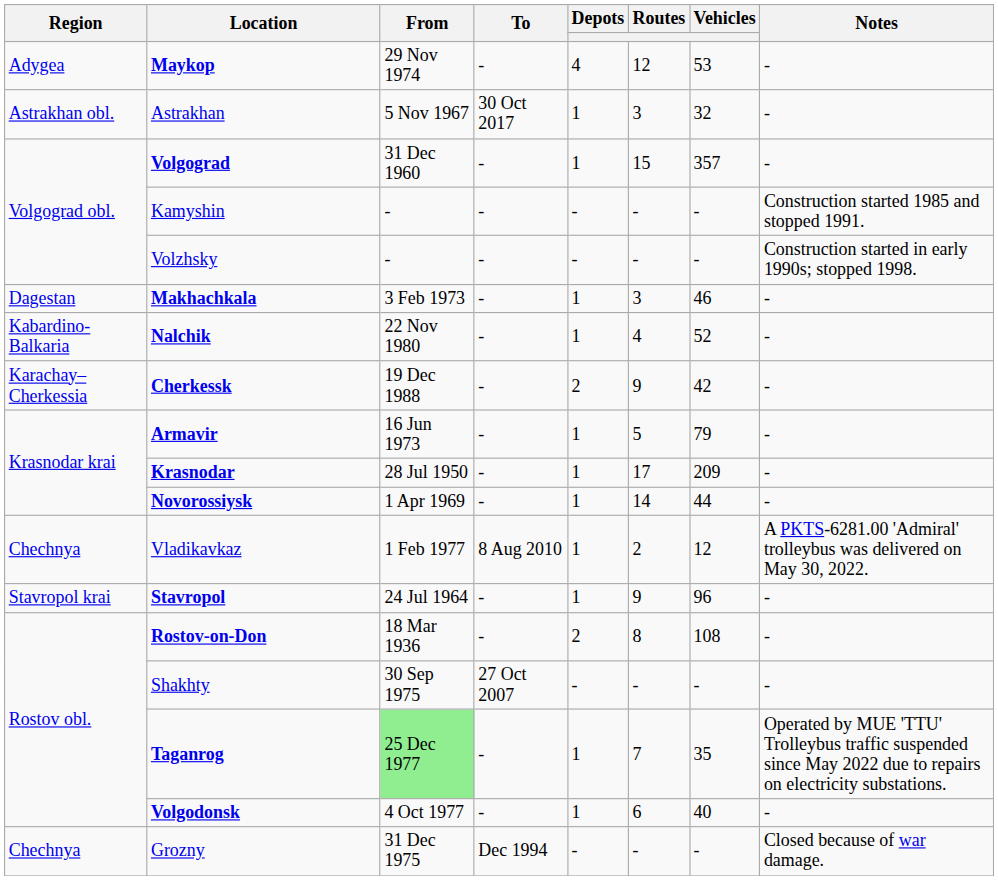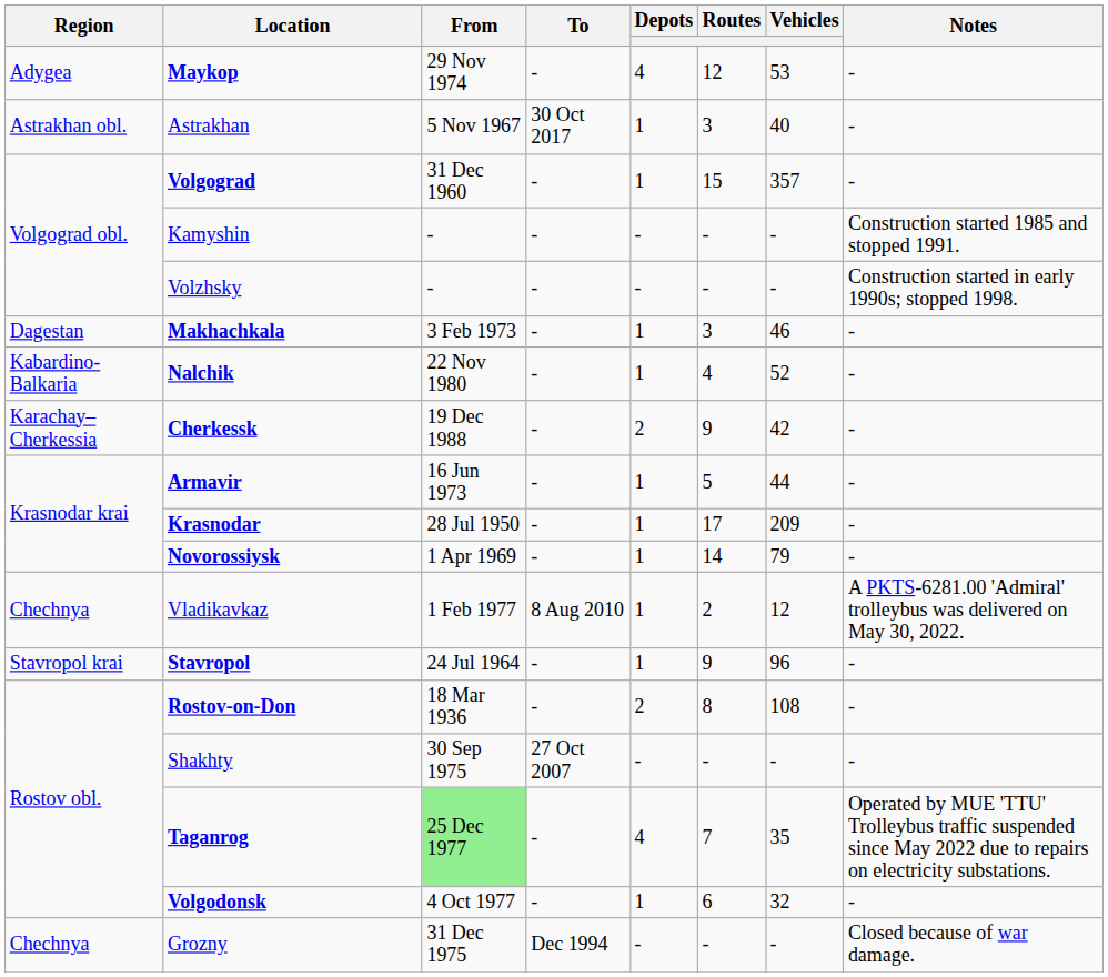 <table class="wikitable" width=100%>
 <tr>
 <th width=15% rowspan=2>Region</th>
 <th width=25% rowspan=2>Location</th>
 <th width=10% rowspan=2>From</th>
 <th width=10% rowspan=2>To</th>
 <th width=5%>Depots</th>
 <th width=5%>Routes</th>
 <th width=5%>Vehicles</th>
 <th width=25% rowspan=2>Notes</th>
 </tr>
 <tr>
 <th colspan=3></th>
 </tr>
 <tr>
 <td> <a href='#'>Adygea</a></td>
 <td> <strong><a href='#'>Maykop</a></strong></td>
 <td>29 Nov 1974</td>
 <td>-</td>
 <td>4</td>
 <td>12</td>
 <td>53</td>
 <td>-</td>
 </tr>
 <tr>
 <td> <a href='#'>Astrakhan obl.</a></td>
 <td> <a href='#'>Astrakhan</a></td>
 <td>5 Nov 1967</td>
 <td>30 Oct 2017</td>
 <td>1</td>
 <td>3</td>
-<td>32</td>
+<td>40</td>
 <td>-</td>
 </tr>
 <tr>
 <td rowspan=3> <a href='#'>Volgograd obl.</a></td>
 <td> <strong><a href='#'>Volgograd</a></strong></td>
 <td>31 Dec 1960</td>
 <td>-</td>
 <td>1</td>
 <td>15</td>
 <td>357</td>
 <td>-</td>
 </tr>
 <tr>
 <td> <a href='#'>Kamyshin</a></td>
 <td>-</td>
 <td>-</td>
 <td>-</td>
 <td>-</td>
 <td>-</td>
 <td>Construction started 1985 and stopped 1991.</td>
 </tr>
 <tr>
 <td> <a href='#'>Volzhsky</a></td>
 <td>-</td>
 <td>-</td>
 <td>-</td>
 <td>-</td>
 <td>-</td>
 <td>Construction started in early 1990s; stopped 1998.</td>
 </tr>
 <tr>
 <td> <a href='#'>Dagestan</a></td>
 <td> <strong><a href='#'>Makhachkala</a></strong></td>
 <td>3 Feb 1973</td>
 <td>-</td>
 <td>1</td>
 <td>3</td>
 <td>46</td>
 <td>-</td>
 </tr>
 <tr>
 <td> <a href='#'>Kabardino-Balkaria</a></td>
 <td> <strong><a href='#'>Nalchik</a></strong></td>
 <td>22 Nov 1980</td>
 <td>-</td>
 <td>1</td>
 <td>4</td>
 <td>52</td>
 <td>-</td>
 </tr>
 <tr>
 <td> <a href='#'>Karachay–Cherkessia</a></td>
 <td> <strong><a href='#'>Cherkessk</a></strong></td>
 <td>19 Dec 1988</td>
 <td>-</td>
 <td>2</td>
 <td>9</td>
 <td>42</td>
 <td>-</td>
 </tr>
 <tr>
 <td rowspan=3> <a href='#'>Krasnodar krai</a></td>
 <td> <strong><a href='#'>Armavir</a></strong></td>
 <td>16 Jun 1973</td>
 <td>-</td>
 <td>1</td>
 <td>5</td>
-<td>79</td>
+<td>44</td>
 <td>-</td>
 </tr>
 <tr>
 <td> <strong><a href='#'>Krasnodar</a></strong></td>
 <td>28 Jul 1950</td>
 <td>-</td>
 <td>1</td>
 <td>17</td>
 <td>209</td>
 <td>-</td>
 </tr>
 <tr>
 <td> <strong><a href='#'>Novorossiysk</a></strong></td>
 <td>1 Apr 1969</td>
 <td>-</td>
 <td>1</td>
 <td>14</td>
-<td>44</td>
+<td>79</td>
 <td>-</td>
 </tr>
 <tr>
 <td> <a href='#'>Chechnya</a></td>
 <td> <a href='#'>Vladikavkaz</a></td>
 <td>1 Feb 1977</td>
 <td>8 Aug 2010</td>
 <td>1</td>
 <td>2</td>
 <td>12</td>
 <td>A <a href='#'>PKTS</a>-6281.00 'Admiral' trolleybus was delivered on May 30, 2022.</td>
 </tr>
 <tr>
 <td> <a href='#'>Stavropol krai</a></td>
 <td> <strong><a href='#'>Stavropol</a></strong></td>
 <td>24 Jul 1964</td>
 <td>-</td>
 <td>1</td>
 <td>9</td>
 <td>96</td>
 <td>-</td>
 </tr>
 <tr>
 <td rowspan=4> <a href='#'>Rostov obl.</a></td>
 <td> <strong><a href='#'>Rostov-on-Don</a></strong></td>
 <td>18 Mar 1936</td>
 <td>-</td>
 <td>2</td>
 <td>8</td>
 <td>108</td>
 <td>-</td>
 </tr>
 <tr>
 <td> <a href='#'>Shakhty</a></td>
 <td>30 Sep 1975</td>
 <td>27 Oct 2007</td>
 <td>-</td>
 <td>-</td>
 <td>-</td>
 <td>-</td>
 </tr>
 <tr>
 <td> <strong><a href='#'>Taganrog</a></strong></td>
 <td style="background: lightgreen;">25 Dec 1977</td>
 <td>-</td>
-<td>1</td>
+<td>4</td>
 <td>7</td>
 <td>35</td>
 <td>Operated by MUE 'TTU'<br>Trolleybus traffic suspended since May 2022 due to repairs on electricity substations.</td>
 </tr>
 <tr>
 <td> <strong><a href='#'>Volgodonsk</a></strong></td>
 <td>4 Oct 1977</td>
 <td>-</td>
 <td>1</td>
 <td>6</td>
-<td>40</td>
+<td>32</td>
 <td>-</td>
 </tr>
 <tr>
 <td> <a href='#'>Chechnya</a></td>
 <td> <a href='#'>Grozny</a></td>
 <td>31 Dec 1975</td>
 <td>Dec 1994</td>
 <td>-</td>
 <td>-</td>
 <td>-</td>
 <td>Closed because of <a href='#'>war</a> damage.</td>
 </tr>
 </table>
